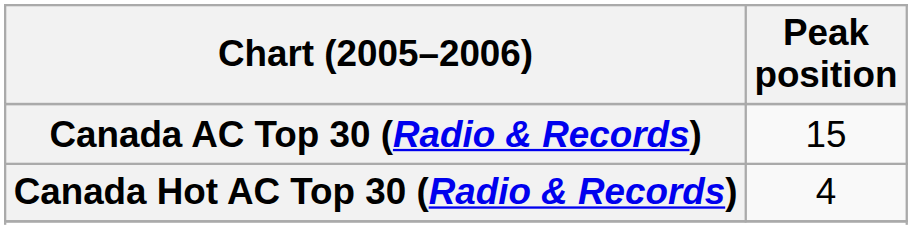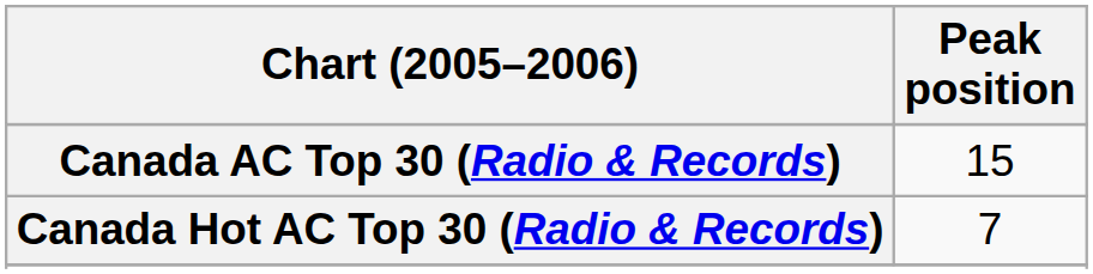 <table class="wikitable sortable plainrowheaders" style="text-align:center">
 <tr>
 <th>Chart (2005–2006)</th>
 <th>Peak<br>position</th>
 </tr>
 <tr>
 </tr>
 <tr>
 </tr>
 <tr>
 </tr>
 <tr>
 </tr>
 <tr>
 <th scope="row">Canada AC Top 30 (<em><a href='#'>Radio & Records</a></em>)</th>
 <td>15</td>
 </tr>
 <tr>
 <th scope="row">Canada Hot AC Top 30 (<em><a href='#'>Radio & Records</a></em>)</th>
-<td>4</td>
+<td>7</td>
 </tr>
 <tr>
 </tr>
 <tr>
 </tr>
 <tr>
 </tr>
 <tr>
 </tr>
 <tr>
 </tr>
 <tr>
 </tr>
 <tr>
 </tr>
 </table>
